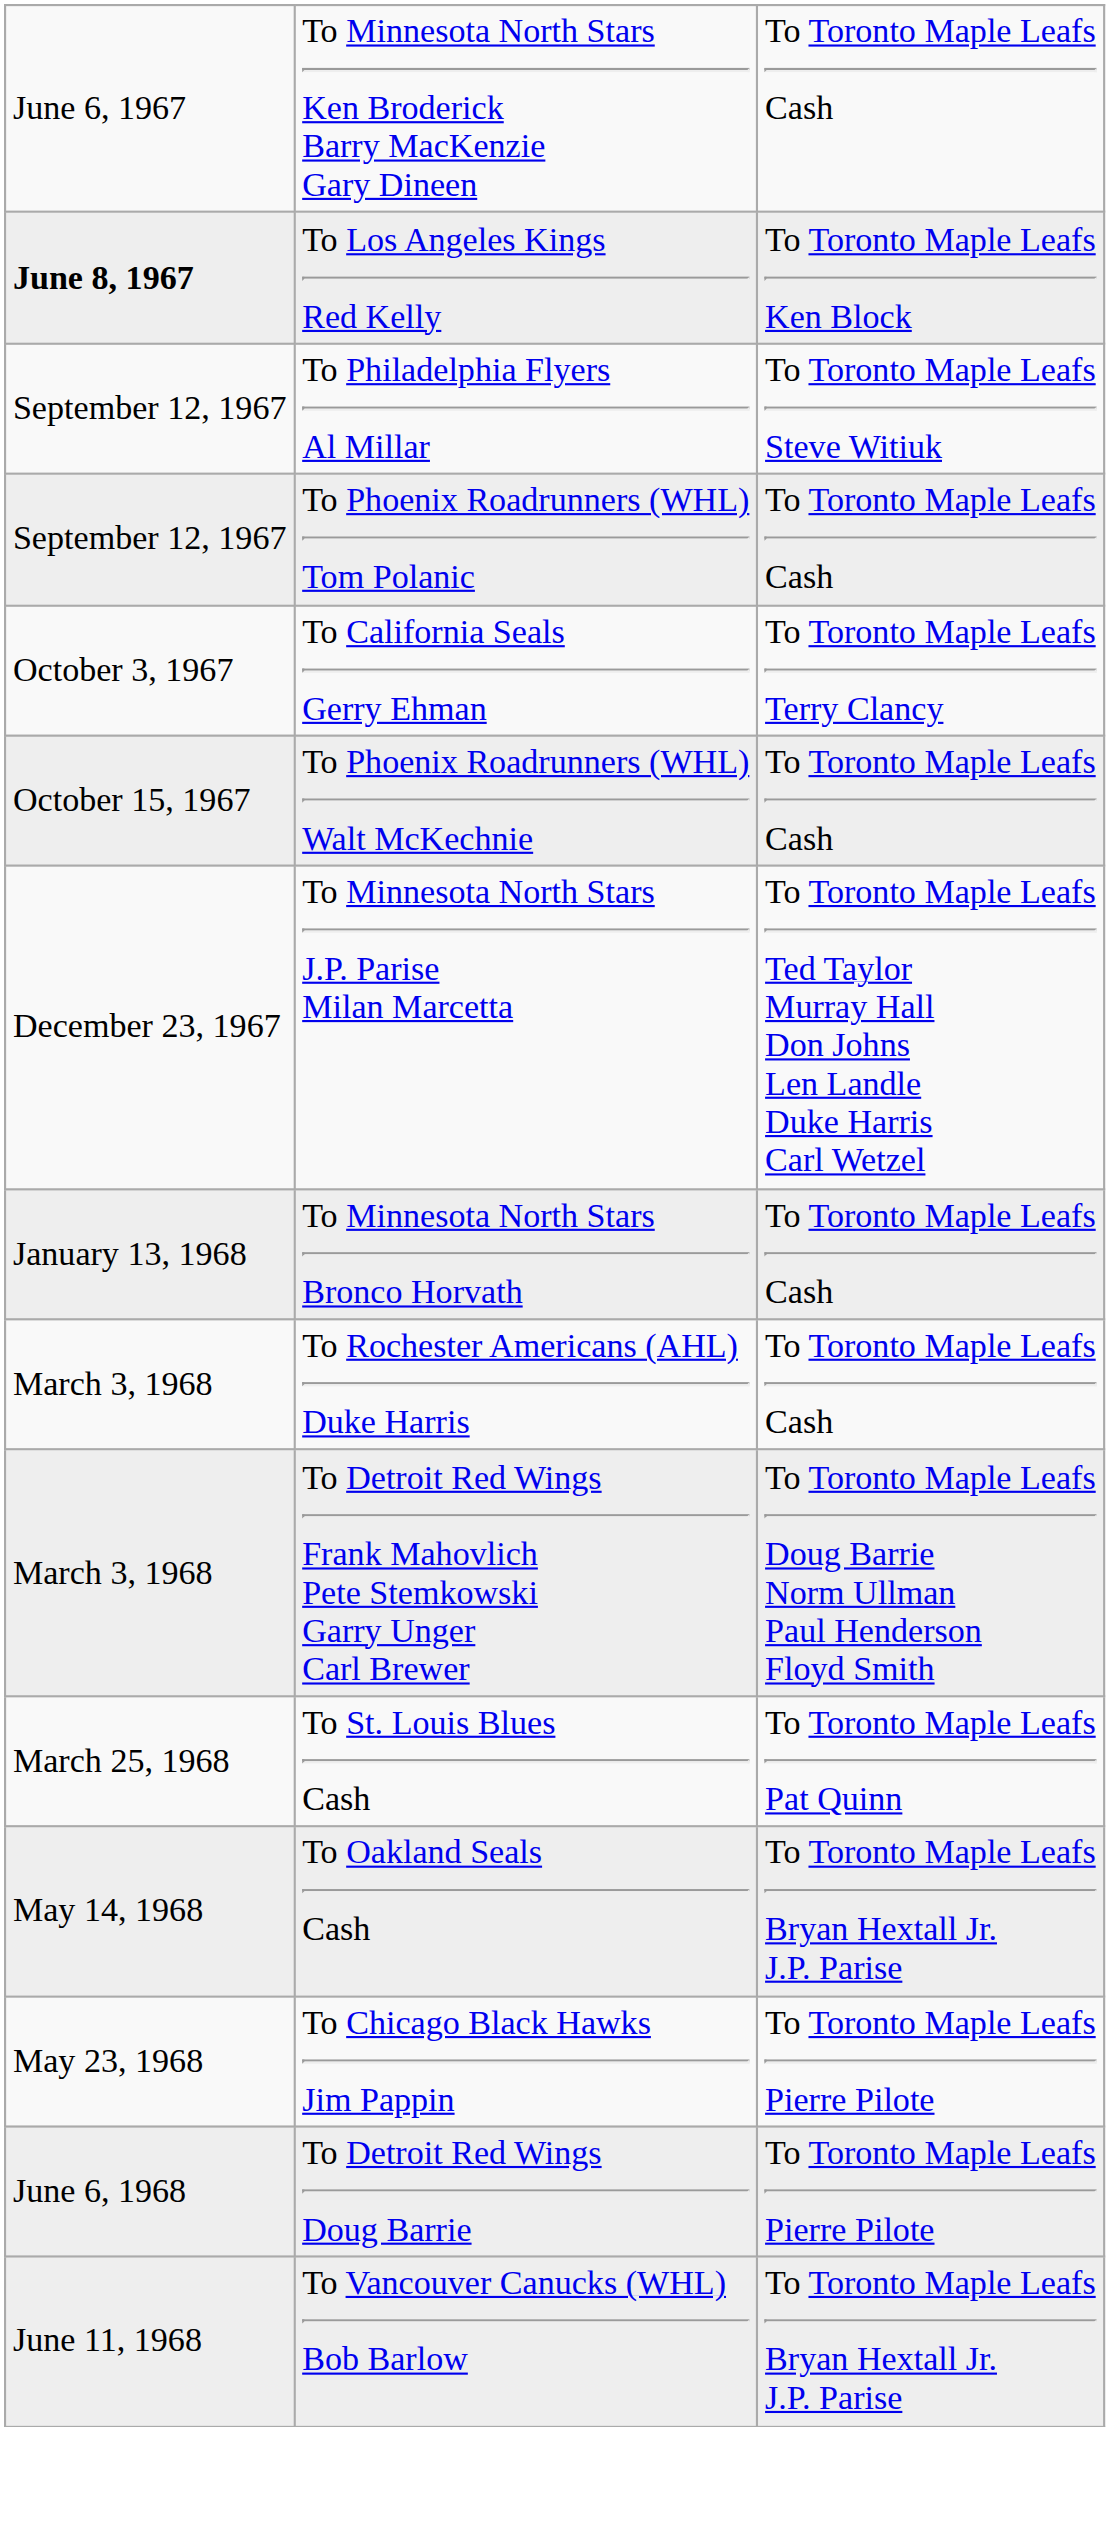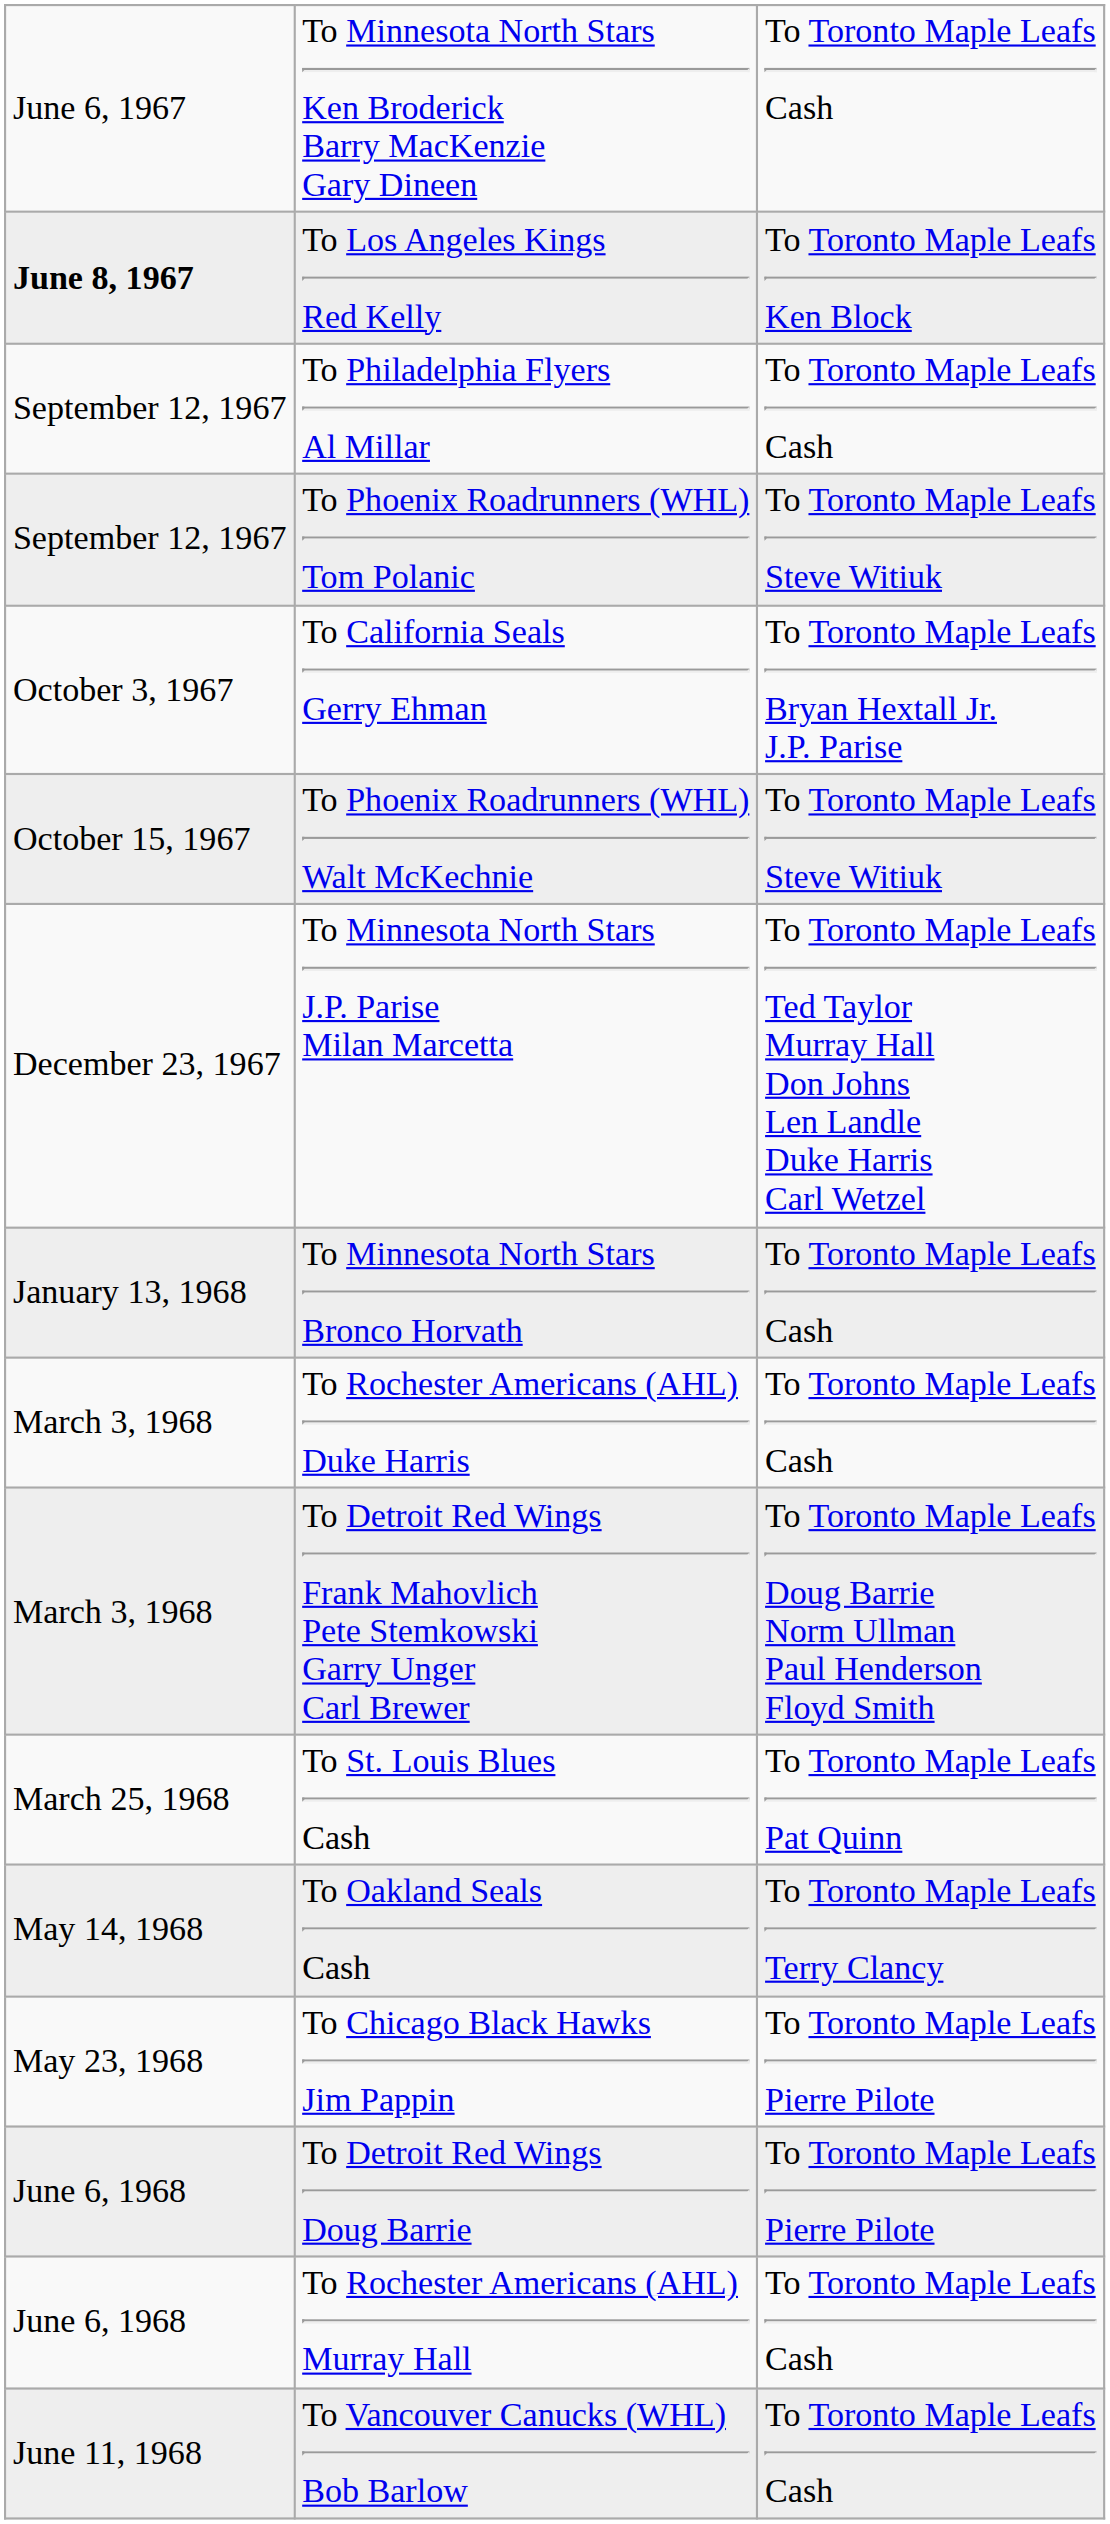 <table class="wikitable">
 <tr>
 <td>June 6, 1967</td>
 <td valign="top">To <a href='#'>Minnesota North Stars</a><hr><a href='#'>Ken Broderick</a> <br> <a href='#'>Barry MacKenzie</a> <br> <a href='#'>Gary Dineen</a></td>
 <td valign="top">To <a href='#'>Toronto Maple Leafs</a><hr>Cash</td>
 </tr>
 <tr style="background:#eee;">
 <td><strong>June 8, 1967</strong></td>
 <td valign="top">To <a href='#'>Los Angeles Kings</a><hr><a href='#'>Red Kelly</a></td>
 <td valign="top">To <a href='#'>Toronto Maple Leafs</a><hr><a href='#'>Ken Block</a></td>
 </tr>
 <tr>
 <td>September 12, 1967</td>
 <td valign="top">To <a href='#'>Philadelphia Flyers</a><hr><a href='#'>Al Millar</a></td>
-<td valign="top">To <a href='#'>Toronto Maple Leafs</a><hr><a href='#'>Steve Witiuk</a></td>
+<td valign="top">To <a href='#'>Toronto Maple Leafs</a><hr>Cash</td>
 </tr>
 <tr style="background:#eee;">
 <td>September 12, 1967</td>
 <td valign="top">To <a href='#'>Phoenix Roadrunners (WHL)</a><hr><a href='#'>Tom Polanic</a></td>
-<td valign="top">To <a href='#'>Toronto Maple Leafs</a><hr>Cash</td>
+<td valign="top">To <a href='#'>Toronto Maple Leafs</a><hr><a href='#'>Steve Witiuk</a></td>
 </tr>
 <tr>
 <td>October 3, 1967</td>
 <td valign="top">To <a href='#'>California Seals</a><hr><a href='#'>Gerry Ehman</a></td>
-<td valign="top">To <a href='#'>Toronto Maple Leafs</a><hr><a href='#'>Terry Clancy</a></td>
+<td valign="top">To <a href='#'>Toronto Maple Leafs</a><hr><a href='#'>Bryan Hextall Jr.</a> <br> <a href='#'>J.P. Parise</a></td>
 </tr>
 <tr style="background:#eee;">
 <td>October 15, 1967</td>
 <td valign="top">To <a href='#'>Phoenix Roadrunners (WHL)</a><hr><a href='#'>Walt McKechnie</a></td>
-<td valign="top">To <a href='#'>Toronto Maple Leafs</a><hr>Cash</td>
+<td valign="top">To <a href='#'>Toronto Maple Leafs</a><hr><a href='#'>Steve Witiuk</a></td>
 </tr>
 <tr>
 <td>December 23, 1967</td>
 <td valign="top">To <a href='#'>Minnesota North Stars</a><hr><a href='#'>J.P. Parise</a> <br> <a href='#'>Milan Marcetta</a></td>
 <td valign="top">To <a href='#'>Toronto Maple Leafs</a><hr><a href='#'>Ted Taylor</a> <br> <a href='#'>Murray Hall</a> <br> <a href='#'>Don Johns</a> <br> <a href='#'>Len Landle</a> <br> <a href='#'>Duke Harris</a> <br> <a href='#'>Carl Wetzel</a></td>
 </tr>
 <tr style="background:#eee;">
 <td>January 13, 1968</td>
 <td valign="top">To <a href='#'>Minnesota North Stars</a><hr><a href='#'>Bronco Horvath</a></td>
 <td valign="top">To <a href='#'>Toronto Maple Leafs</a><hr>Cash</td>
 </tr>
 <tr>
 <td>March 3, 1968</td>
 <td valign="top">To <a href='#'>Rochester Americans (AHL)</a><hr><a href='#'>Duke Harris</a></td>
 <td valign="top">To <a href='#'>Toronto Maple Leafs</a><hr>Cash</td>
 </tr>
 <tr style="background:#eee;">
 <td>March 3, 1968</td>
 <td valign="top">To <a href='#'>Detroit Red Wings</a><hr><a href='#'>Frank Mahovlich</a> <br> <a href='#'>Pete Stemkowski</a> <br> <a href='#'>Garry Unger</a> <br> <a href='#'>Carl Brewer</a></td>
 <td valign="top">To <a href='#'>Toronto Maple Leafs</a><hr><a href='#'>Doug Barrie</a> <br> <a href='#'>Norm Ullman</a> <br> <a href='#'>Paul Henderson</a> <br> <a href='#'>Floyd Smith</a></td>
 </tr>
 <tr>
 <td>March 25, 1968</td>
 <td valign="top">To <a href='#'>St. Louis Blues</a><hr>Cash</td>
 <td valign="top">To <a href='#'>Toronto Maple Leafs</a><hr><a href='#'>Pat Quinn</a></td>
 </tr>
 <tr style="background:#eee;">
 <td>May 14, 1968</td>
 <td valign="top">To <a href='#'>Oakland Seals</a><hr>Cash</td>
-<td valign="top">To <a href='#'>Toronto Maple Leafs</a><hr><a href='#'>Bryan Hextall Jr.</a> <br> <a href='#'>J.P. Parise</a></td>
+<td valign="top">To <a href='#'>Toronto Maple Leafs</a><hr><a href='#'>Terry Clancy</a></td>
 </tr>
 <tr>
 <td>May 23, 1968</td>
 <td valign="top">To <a href='#'>Chicago Black Hawks</a><hr><a href='#'>Jim Pappin</a></td>
 <td valign="top">To <a href='#'>Toronto Maple Leafs</a><hr><a href='#'>Pierre Pilote</a></td>
 </tr>
 <tr style="background:#eee;">
 <td>June 6, 1968</td>
 <td valign="top">To <a href='#'>Detroit Red Wings</a><hr><a href='#'>Doug Barrie</a></td>
 <td valign="top">To <a href='#'>Toronto Maple Leafs</a><hr><a href='#'>Pierre Pilote</a></td>
 </tr>
+<tr>
+<td>June 6, 1968</td>
+<td valign="top">To <a href='#'>Rochester Americans (AHL)</a><hr><a href='#'>Murray Hall</a></td>
+<td valign="top">To <a href='#'>Toronto Maple Leafs</a><hr>Cash</td>
+</tr>
 <tr style="background:#eee;">
 <td>June 11, 1968</td>
 <td valign="top">To <a href='#'>Vancouver Canucks (WHL)</a><hr><a href='#'>Bob Barlow</a></td>
-<td valign="top">To <a href='#'>Toronto Maple Leafs</a><hr><a href='#'>Bryan Hextall Jr.</a> <br> <a href='#'>J.P. Parise</a></td>
+<td valign="top">To <a href='#'>Toronto Maple Leafs</a><hr>Cash</td>
 </tr>
 </table>
